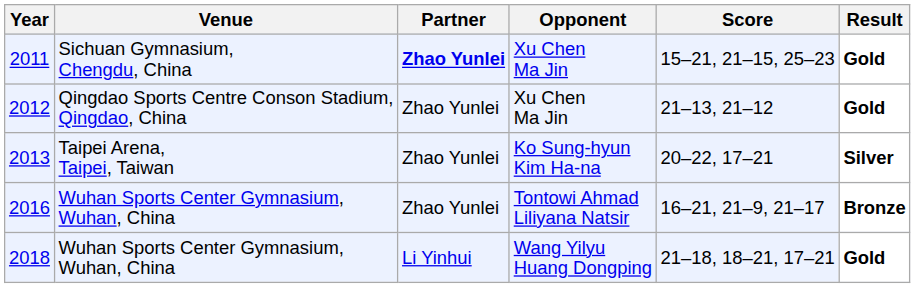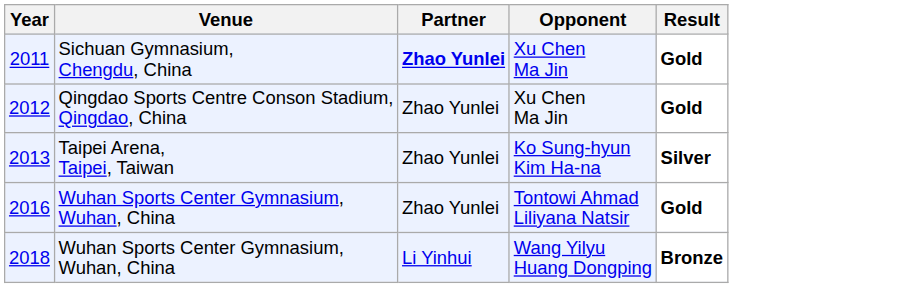 <table class="sortable wikitable" style="font-size: 90%;">
 <tr>
 <th>Year</th>
 <th>Venue</th>
 <th>Partner</th>
 <th>Opponent</th>
-<th>Score</th>
 <th>Result</th>
 </tr>
 <tr style="background:#ECF2FF">
 <td align="center"><a href='#'>2011</a></td>
 <td align="left">Sichuan Gymnasium,<br><a href='#'>Chengdu</a>, China</td>
 <td align="left"><strong> <a href='#'>Zhao Yunlei</a></strong></td>
 <td align="left"> <a href='#'>Xu Chen</a><br> <a href='#'>Ma Jin</a></td>
-<td align="left">15–21, 21–15, 25–23</td>
 <td style="text-align:left; background:white"> <strong>Gold</strong></td>
 </tr>
 <tr style="background:#ECF2FF">
 <td align="center"><a href='#'>2012</a></td>
 <td align="left">Qingdao Sports Centre Conson Stadium,<br><a href='#'>Qingdao</a>, China</td>
 <td align="left"> Zhao Yunlei</td>
 <td align="left"> Xu Chen<br> Ma Jin</td>
-<td align="left">21–13, 21–12</td>
 <td style="text-align:left; background:white"> <strong>Gold</strong></td>
 </tr>
 <tr style="background:#ECF2FF">
 <td align="center"><a href='#'>2013</a></td>
 <td align="left">Taipei Arena,<br><a href='#'>Taipei</a>, Taiwan</td>
 <td align="left"> Zhao Yunlei</td>
 <td align="left"> <a href='#'>Ko Sung-hyun</a><br> <a href='#'>Kim Ha-na</a></td>
-<td align="left">20–22, 17–21</td>
 <td style="text-align:left; background:white"> <strong>Silver</strong></td>
 </tr>
 <tr style="background:#ECF2FF">
 <td align="center"><a href='#'>2016</a></td>
 <td align="left"><a href='#'>Wuhan Sports Center Gymnasium</a>,<br><a href='#'>Wuhan</a>, China</td>
 <td align="left"> Zhao Yunlei</td>
 <td align="left"> <a href='#'>Tontowi Ahmad</a><br> <a href='#'>Liliyana Natsir</a></td>
-<td align="left">16–21, 21–9, 21–17</td>
-<td style="text-align:left; background:white"> <strong>Bronze</strong></td>
+<td style="text-align:left; background:white"> <strong>Gold</strong></td>
 </tr>
 <tr style="background:#ECF2FF">
 <td align="center"><a href='#'>2018</a></td>
 <td align="left">Wuhan Sports Center Gymnasium,<br>Wuhan, China</td>
 <td align="left"> <a href='#'>Li Yinhui</a></td>
 <td align="left"> <a href='#'>Wang Yilyu</a><br> <a href='#'>Huang Dongping</a></td>
-<td align="left">21–18, 18–21, 17–21</td>
-<td style="text-align:left; background:white"> <strong>Gold</strong></td>
+<td style="text-align:left; background:white"> <strong>Bronze</strong></td>
 </tr>
 </table>
